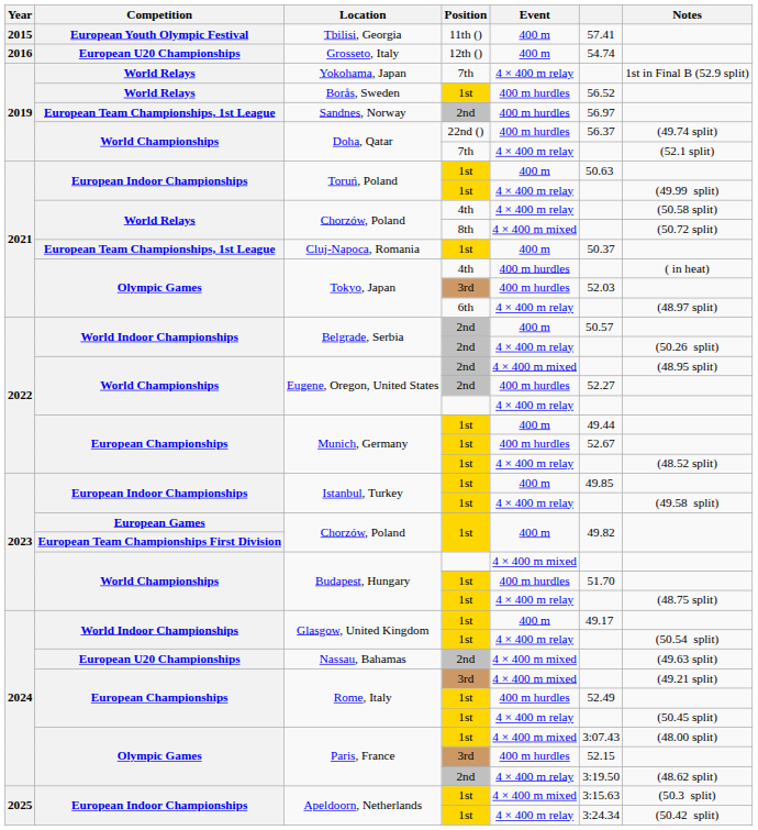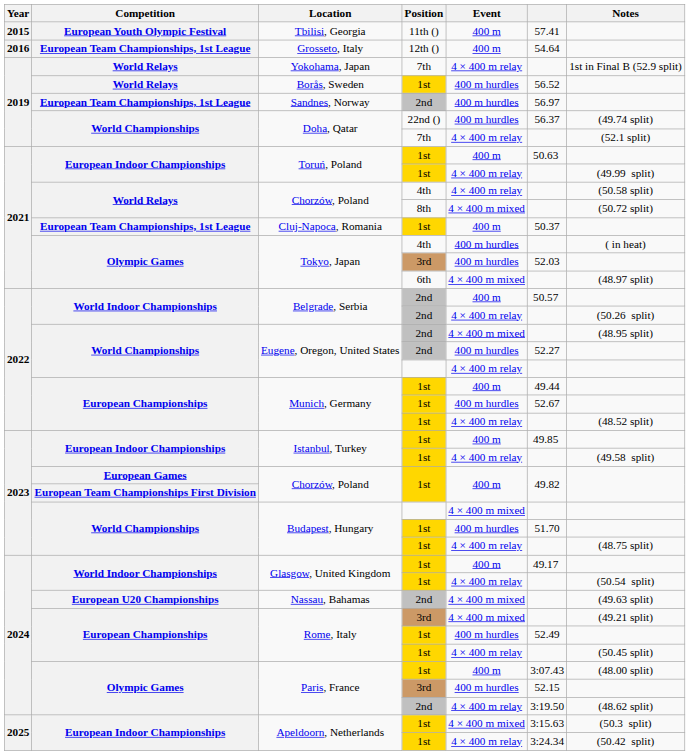 <table class="wikitable sortable" style="text-align:center">
 <tr>
 <th scope="col">Year</th>
 <th scope="col">Competition</th>
 <th scope="col">Location</th>
 <th scope="col">Position</th>
 <th scope="col">Event</th>
 <th scope="col"></th>
 <th scope="col">Notes</th>
 </tr>
 <tr>
 <th scope="row" style="text-align:center">2015</th>
 <th scope="row" style="text-align:center"><a href='#'>European Youth Olympic Festival</a></th>
 <td><a href='#'>Tbilisi</a>, Georgia</td>
 <td>11th ()</td>
 <td><a href='#'>400 m</a></td>
 <td>57.41</td>
 <td></td>
 </tr>
 <tr>
 <th scope="row" style="text-align:center">2016</th>
-<th scope="row" style="text-align:center"><a href='#'>European U20 Championships</a></th>
+<th scope="row" style="text-align:center"><a href='#'>European Team Championships, 1st League</a></th>
 <td><a href='#'>Grosseto</a>, Italy</td>
 <td>12th ()</td>
 <td><a href='#'>400 m</a></td>
-<td>54.74</td>
+<td>54.64</td>
 <td></td>
 </tr>
 <tr>
 <th scope="rowgroup" rowspan=5 style="text-align:center">2019</th>
 <th scope="row" style="text-align:center"><a href='#'>World Relays</a></th>
 <td><a href='#'>Yokohama</a>, Japan</td>
 <td>7th</td>
 <td><a href='#'>4 × 400 m relay</a></td>
 <td></td>
 <td>1st in Final B (52.9 split)</td>
 </tr>
 <tr>
 <th scope="row" style="text-align:center"><a href='#'>World Relays</a></th>
 <td><a href='#'>Borås</a>, Sweden</td>
 <td bgcolor=gold>1st</td>
 <td><a href='#'>400 m hurdles</a></td>
 <td>56.52</td>
 <td></td>
 </tr>
 <tr>
 <th scope="row" style="text-align:center"><a href='#'>European Team Championships, 1st League</a></th>
 <td><a href='#'>Sandnes</a>, Norway</td>
 <td bgcolor=silver>2nd</td>
 <td><a href='#'>400 m hurdles</a></td>
 <td>56.97</td>
 <td></td>
 </tr>
 <tr>
 <th scope="rowgroup" rowspan=2 style="text-align:center"><a href='#'>World Championships</a></th>
 <td rowspan=2><a href='#'>Doha</a>, Qatar</td>
 <td>22nd ()</td>
 <td><a href='#'>400 m hurdles</a></td>
 <td>56.37</td>
 <td> (49.74 split)</td>
 </tr>
 <tr>
 <td>7th</td>
 <td><a href='#'>4 × 400 m relay</a></td>
 <td></td>
 <td>(52.1 split)</td>
 </tr>
 <tr>
 <th scope="rowgroup" rowspan=8 style="text-align:center">2021</th>
 <th scope="rowgroup" rowspan=2 style="text-align:center"><a href='#'>European Indoor Championships</a></th>
 <td rowspan=2><a href='#'>Toruń</a>, Poland</td>
 <td bgcolor=gold>1st</td>
 <td><a href='#'>400 m</a></td>
 <td>50.63 </td>
 <td></td>
 </tr>
 <tr>
 <td bgcolor=gold>1st</td>
 <td><a href='#'>4 × 400 m relay</a></td>
 <td></td>
 <td>  (49.99  split)</td>
 </tr>
 <tr>
 <th scope="rowgroup" rowspan=2 style="text-align:center"><a href='#'>World Relays</a></th>
 <td rowspan=2><a href='#'>Chorzów</a>, Poland</td>
 <td>4th</td>
 <td><a href='#'>4 × 400 m relay</a></td>
 <td></td>
 <td>(50.58 split)</td>
 </tr>
 <tr>
 <td>8th</td>
 <td><a href='#'>4 × 400 m mixed</a></td>
 <td></td>
 <td> (50.72 split)</td>
 </tr>
 <tr>
 <th scope="row" style="text-align:center"><a href='#'>European Team Championships, 1st League</a></th>
 <td><a href='#'>Cluj-Napoca</a>, Romania</td>
 <td bgcolor=gold>1st</td>
 <td><a href='#'>400 m</a></td>
 <td>50.37</td>
 <td> </td>
 </tr>
 <tr>
 <th scope="rowgroup" rowspan=3 style="text-align:center"><a href='#'>Olympic Games</a></th>
 <td rowspan=3><a href='#'>Tokyo</a>, Japan</td>
 <td>4th</td>
 <td><a href='#'>400 m hurdles</a></td>
 <td></td>
 <td>( in heat)</td>
 </tr>
 <tr>
 <td bgcolor=cc9966>3rd</td>
 <td><a href='#'>400 m hurdles</a></td>
 <td>52.03</td>
 <td></td>
 </tr>
 <tr>
 <td>6th</td>
-<td><a href='#'>4 × 400 m relay</a></td>
+<td><a href='#'>4 × 400 m mixed</a></td>
 <td></td>
 <td> (48.97 split)</td>
 </tr>
 <tr>
 <th scope="rowgroup" rowspan=8 style="text-align:center">2022</th>
 <th scope="rowgroup" rowspan=2 style="text-align:center"><a href='#'>World Indoor Championships</a></th>
 <td rowspan=2><a href='#'>Belgrade</a>, Serbia</td>
 <td bgcolor=silver>2nd</td>
 <td><a href='#'>400 m</a></td>
 <td>50.57 </td>
 <td></td>
 </tr>
 <tr>
 <td bgcolor=silver>2nd</td>
 <td><a href='#'>4 × 400 m relay</a></td>
 <td></td>
 <td>(50.26  split)</td>
 </tr>
 <tr>
 <th scope="rowgroup" rowspan=3 style="text-align:center"><a href='#'>World Championships</a></th>
 <td rowspan=3><a href='#'>Eugene</a>, Oregon, United States</td>
 <td bgcolor=silver>2nd</td>
 <td><a href='#'>4 × 400 m mixed</a></td>
 <td></td>
 <td> (48.95 split)</td>
 </tr>
 <tr>
 <td bgcolor=silver>2nd</td>
 <td><a href='#'>400 m hurdles</a></td>
 <td>52.27</td>
 <td></td>
 </tr>
 <tr>
 <td></td>
 <td><a href='#'>4 × 400 m relay</a></td>
 <td></td>
 <td></td>
 </tr>
 <tr>
 <th scope="rowgroup" rowspan=3 style="text-align:center"><a href='#'>European Championships</a></th>
 <td rowspan=3><a href='#'>Munich</a>, Germany</td>
 <td bgcolor=gold>1st</td>
 <td><a href='#'>400 m</a></td>
 <td>49.44</td>
 <td></td>
 </tr>
 <tr>
 <td bgcolor=gold>1st</td>
 <td><a href='#'>400 m hurdles</a></td>
 <td>52.67</td>
 <td></td>
 </tr>
 <tr>
 <td bgcolor=gold>1st</td>
 <td><a href='#'>4 × 400 m relay</a></td>
 <td></td>
 <td> (48.52 split)</td>
 </tr>
 <tr>
 <th scope="rowgroup" rowspan=7 style="text-align:center">2023</th>
 <th scope="rowgroup" rowspan=2 style="text-align:center"><a href='#'>European Indoor Championships</a></th>
 <td rowspan=2><a href='#'>Istanbul</a>, Turkey</td>
 <td bgcolor=gold>1st</td>
 <td><a href='#'>400 m</a></td>
 <td>49.85 </td>
 <td></td>
 </tr>
 <tr>
 <td bgcolor=gold>1st</td>
 <td><a href='#'>4 × 400 m relay</a></td>
 <td></td>
 <td>  (49.58  split)</td>
 </tr>
 <tr>
 <th scope="row" style="text-align:center"><a href='#'>European Games</a></th>
 <td rowspan=2><a href='#'>Chorzów</a>, Poland</td>
 <td rowspan=2 bgcolor=gold>1st</td>
 <td rowspan=2><a href='#'>400 m</a></td>
 <td rowspan=2>49.82</td>
 <td rowspan=2></td>
 </tr>
 <tr>
 <th scope="row" style="text-align:center"><a href='#'>European Team Championships First Division</a></th>
 </tr>
 <tr>
 <th scope="rowgroup" rowspan="3" style="text-align:center"><a href='#'>World Championships</a></th>
 <td rowspan="3"><a href='#'>Budapest</a>, Hungary</td>
 <td></td>
 <td><a href='#'>4 × 400 m mixed</a></td>
 <td></td>
 <td></td>
 </tr>
 <tr>
 <td bgcolor=gold>1st</td>
 <td><a href='#'>400 m hurdles</a></td>
 <td>51.70</td>
 <td></td>
 </tr>
 <tr>
 <td bgcolor=gold>1st</td>
 <td><a href='#'>4 × 400 m relay</a></td>
 <td></td>
 <td> (48.75 split)</td>
 </tr>
 <tr>
 <th scope="rowgroup" rowspan="9" style="text-align:center">2024</th>
 <th scope="rowgroup" rowspan="2" style="text-align:center"><a href='#'>World Indoor Championships</a></th>
 <td rowspan="2"><a href='#'>Glasgow</a>, United Kingdom</td>
 <td bgcolor=gold>1st</td>
 <td><a href='#'>400 m</a></td>
 <td>49.17 </td>
 <td></td>
 </tr>
 <tr>
 <td bgcolor=gold>1st</td>
 <td><a href='#'>4 × 400 m relay</a></td>
 <td></td>
 <td> (50.54  split)</td>
 </tr>
 <tr>
 <th scope="row" style="text-align:center"><a href='#'>European U20 Championships</a></th>
 <td><a href='#'>Nassau</a>, Bahamas</td>
 <td bgcolor=silver>2nd</td>
 <td><a href='#'>4 × 400 m mixed</a></td>
 <td></td>
 <td>(49.63 split)</td>
 </tr>
 <tr>
 <th scope="rowgroup" rowspan="3" style="text-align:center"><a href='#'>European Championships</a></th>
 <td rowspan="3"><a href='#'>Rome</a>, Italy</td>
 <td bgcolor=cc9966>3rd</td>
 <td><a href='#'>4 × 400 m mixed</a></td>
 <td></td>
 <td>(49.21 split)</td>
 </tr>
 <tr>
 <td bgcolor=gold>1st</td>
 <td><a href='#'>400 m hurdles</a></td>
 <td>52.49</td>
 <td></td>
 </tr>
 <tr>
 <td bgcolor=gold>1st</td>
 <td><a href='#'>4 × 400 m relay</a></td>
 <td></td>
 <td>(50.45 split)</td>
 </tr>
 <tr>
 <th scope="rowgroup" rowspan="3" style="text-align:center"><a href='#'>Olympic Games</a></th>
 <td rowspan="3"><a href='#'>Paris</a>, France</td>
 <td bgcolor=gold>1st</td>
-<td><a href='#'>4 × 400 m mixed</a></td>
+<td><a href='#'>400 m</a></td>
 <td>3:07.43</td>
 <td> (48.00 split)</td>
 </tr>
 <tr>
 <td bgcolor=cc9966>3rd</td>
 <td><a href='#'>400 m hurdles</a></td>
 <td>52.15</td>
 <td></td>
 </tr>
 <tr>
 <td bgcolor=silver>2nd</td>
 <td><a href='#'>4 × 400 m relay</a></td>
 <td>3:19.50</td>
 <td> (48.62 split)</td>
 </tr>
 <tr>
 <th scope="rowgroup" rowspan="2" style="text-align:center">2025</th>
 <th scope="rowgroup" rowspan="2" style="text-align:center"><a href='#'>European Indoor Championships</a></th>
 <td rowspan="2"><a href='#'>Apeldoorn</a>, Netherlands</td>
 <td bgcolor=gold>1st</td>
 <td><a href='#'>4 × 400 m mixed</a></td>
 <td>3:15.63 </td>
 <td>  (50.3  split)</td>
 </tr>
 <tr>
 <td bgcolor=gold>1st</td>
 <td><a href='#'>4 × 400 m relay</a></td>
 <td>3:24.34 </td>
 <td>  (50.42  split)</td>
 </tr>
 </table>
